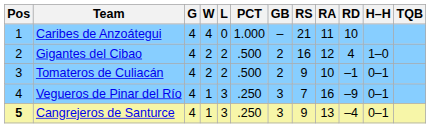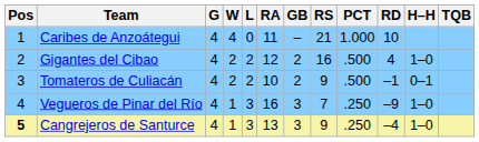 <table class="wikitable sortable" style="text-align: center;">
 <tr align=center bgcolor="lightsteelblue">
 <th align="center">Pos</th>
 <th align="center">Team</th>
 <th align="center">G</th>
 <th align="center">W</th>
 <th align="center">L</th>
-<th align="center">PCT</th>
+<th align="center">RA</th>
 <th align="center">GB</th>
 <th align="center">RS</th>
-<th align="center">RA</th>
+<th align="center">PCT</th>
 <th align="center">RD</th>
 <th align="center">H–H</th>
 <th align="center">TQB</th>
 </tr>
 <tr align=center  bgcolor=#87CEFF>
 <td>1</td>
 <td align="left"> <a href='#'>Caribes de Anzoátegui</a></td>
 <td>4</td>
 <td>4</td>
 <td>0</td>
-<td>1.000</td>
+<td>11</td>
 <td>–</td>
 <td>21</td>
-<td>11</td>
+<td>1.000</td>
 <td>10</td>
 <td></td>
 <td></td>
 </tr>
 <tr align=center  bgcolor=#87CEFF>
 <td>2</td>
 <td align="left"> <a href='#'>Gigantes del Cibao</a></td>
 <td>4</td>
 <td>2</td>
 <td>2</td>
-<td>.500</td>
+<td>12</td>
 <td>2</td>
 <td>16</td>
-<td>12</td>
+<td>.500</td>
 <td>4</td>
 <td>1–0</td>
 <td></td>
 </tr>
 <tr align=center  bgcolor=#87CEFF>
 <td>3</td>
 <td align="left"> <a href='#'>Tomateros de Culiacán</a></td>
 <td>4</td>
 <td>2</td>
 <td>2</td>
-<td>.500</td>
+<td>10</td>
 <td>2</td>
 <td>9</td>
-<td>10</td>
+<td>.500</td>
 <td>–1</td>
 <td>0–1</td>
 <td></td>
 </tr>
 <tr align=center  bgcolor=#87CEFF>
 <td>4</td>
 <td align="left"> <a href='#'>Vegueros de Pinar del Río</a></td>
 <td>4</td>
 <td>1</td>
 <td>3</td>
-<td>.250</td>
+<td>16</td>
 <td>3</td>
 <td>7</td>
-<td>16</td>
+<td>.250</td>
 <td>–9</td>
-<td>0–1</td>
+<td>1–0</td>
 <td></td>
 </tr>
 <tr align=center  bgcolor=#F7F6A8>
 <td><strong>5</strong></td>
 <td align="left"> <a href='#'>Cangrejeros de Santurce</a></td>
 <td>4</td>
 <td>1</td>
 <td>3</td>
-<td>.250</td>
+<td>13</td>
 <td>3</td>
 <td>9</td>
-<td>13</td>
+<td>.250</td>
 <td>–4</td>
-<td>0–1</td>
+<td>1–0</td>
 <td></td>
 </tr>
 </table>
